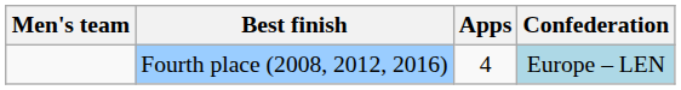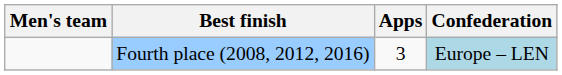 <table class="wikitable" style="text-align: center; font-size: 90%; margin-left: 1em;">
 <tr>
 <th>Men's team</th>
 <th>Best finish</th>
 <th>Apps</th>
 <th>Confederation</th>
 </tr>
 <tr>
 <td style="text-align: left;"></td>
 <td style="background-color: #9acdff; text-align: left;">Fourth place (2008, 2012, 2016)</td>
-<td>4</td>
+<td>3</td>
 <td style="background: lightblue;">Europe – LEN</td>
 </tr>
 </table>
